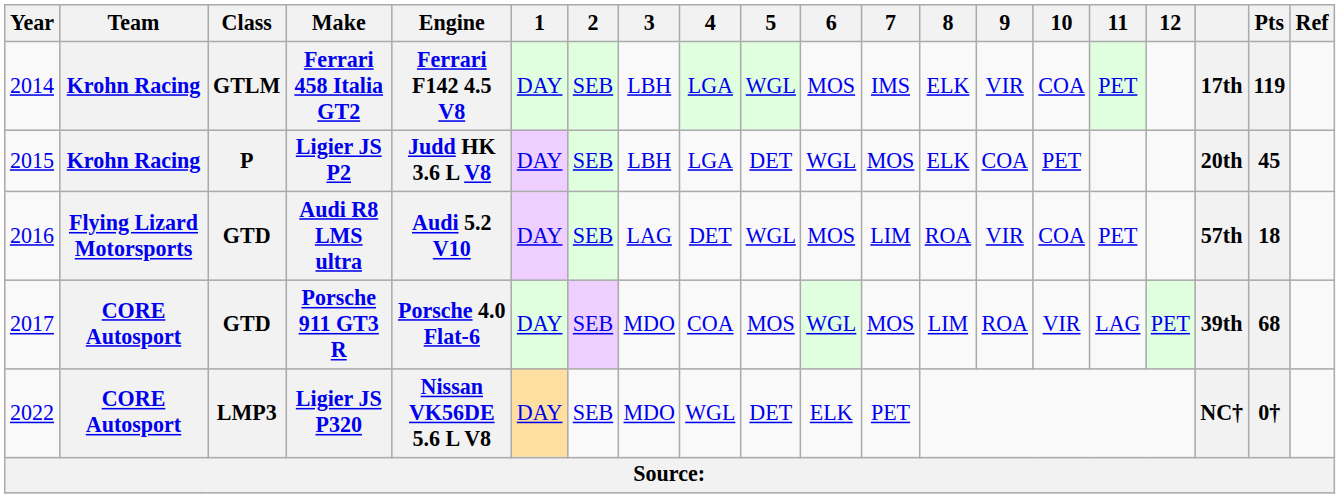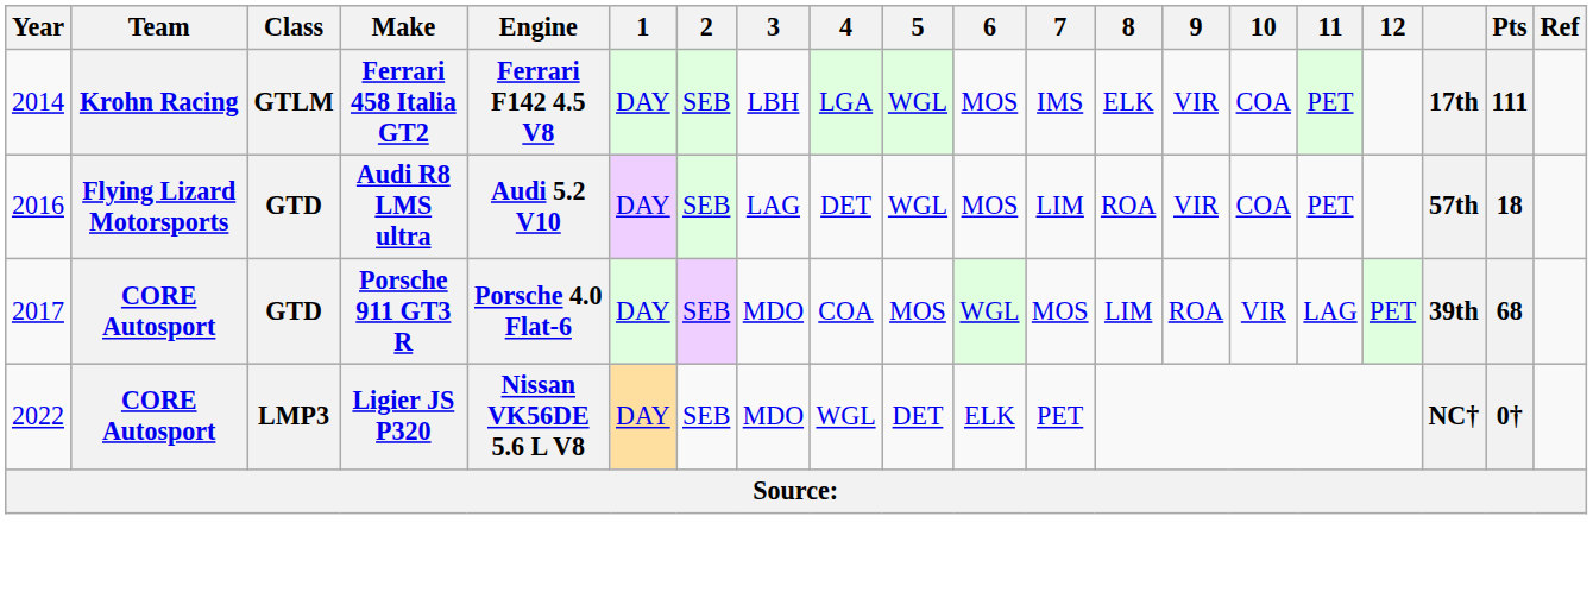 <table class="wikitable" style="text-align:center; font-size:90%">
 <tr>
 <th>Year</th>
 <th>Team</th>
 <th>Class</th>
 <th>Make</th>
 <th>Engine</th>
 <th>1</th>
 <th>2</th>
 <th>3</th>
 <th>4</th>
 <th>5</th>
 <th>6</th>
 <th>7</th>
 <th>8</th>
 <th>9</th>
 <th>10</th>
 <th>11</th>
 <th>12</th>
 <th></th>
 <th>Pts</th>
 <th>Ref</th>
 </tr>
 <tr>
 <td><a href='#'>2014</a></td>
 <th><a href='#'>Krohn Racing</a></th>
 <th>GTLM</th>
 <th><a href='#'>Ferrari 458 Italia GT2</a></th>
 <th><a href='#'>Ferrari</a> F142 4.5 <a href='#'>V8</a></th>
 <td style="background:#DFFFDF;"><a href='#'>DAY</a><br></td>
 <td style="background:#DFFFDF;"><a href='#'>SEB</a><br></td>
 <td><a href='#'>LBH</a></td>
 <td style="background:#DFFFDF;"><a href='#'>LGA</a><br></td>
 <td style="background:#DFFFDF;"><a href='#'>WGL</a><br></td>
 <td><a href='#'>MOS</a></td>
 <td><a href='#'>IMS</a></td>
 <td><a href='#'>ELK</a></td>
 <td><a href='#'>VIR</a></td>
 <td><a href='#'>COA</a></td>
 <td style="background:#DFFFDF;"><a href='#'>PET</a><br></td>
 <td></td>
 <th>17th</th>
-<th>119</th>
-<td></td>
-</tr>
-<tr>
-<td><a href='#'>2015</a></td>
-<th><a href='#'>Krohn Racing</a></th>
-<th>P</th>
-<th><a href='#'>Ligier JS P2</a></th>
-<th><a href='#'>Judd</a> HK 3.6 L <a href='#'>V8</a></th>
-<td style="background:#efcfff;"><a href='#'>DAY</a><br></td>
-<td style="background:#dfffdf;"><a href='#'>SEB</a><br></td>
-<td><a href='#'>LBH</a></td>
-<td><a href='#'>LGA</a></td>
-<td><a href='#'>DET</a></td>
-<td><a href='#'>WGL</a></td>
-<td><a href='#'>MOS</a></td>
-<td><a href='#'>ELK</a></td>
-<td><a href='#'>COA</a></td>
-<td><a href='#'>PET</a></td>
-<td></td>
-<td></td>
-<th>20th</th>
-<th>45</th>
+<th>111</th>
 <td></td>
 </tr>
 <tr>
 <td><a href='#'>2016</a></td>
 <th><a href='#'>Flying Lizard Motorsports</a></th>
 <th>GTD</th>
 <th><a href='#'>Audi R8 LMS ultra</a></th>
 <th><a href='#'>Audi</a> 5.2 <a href='#'>V10</a></th>
 <td style="background:#efcfff;"><a href='#'>DAY</a><br></td>
 <td style="background:#dfffdf;"><a href='#'>SEB</a><br></td>
 <td><a href='#'>LAG</a></td>
 <td><a href='#'>DET</a></td>
 <td><a href='#'>WGL</a></td>
 <td><a href='#'>MOS</a></td>
 <td><a href='#'>LIM</a></td>
 <td><a href='#'>ROA</a></td>
 <td><a href='#'>VIR</a></td>
 <td><a href='#'>COA</a></td>
 <td><a href='#'>PET</a></td>
 <td></td>
 <th>57th</th>
 <th>18</th>
 <td></td>
 </tr>
 <tr>
 <td><a href='#'>2017</a></td>
 <th><a href='#'>CORE Autosport</a></th>
 <th>GTD</th>
 <th><a href='#'>Porsche 911 GT3 R</a></th>
 <th><a href='#'>Porsche</a> 4.0 <a href='#'>Flat-6</a></th>
 <td style="background:#dfffdf;"><a href='#'>DAY</a><br></td>
 <td style="background:#efcfff;"><a href='#'>SEB</a><br></td>
 <td style="background:"><a href='#'>MDO</a><br></td>
 <td><a href='#'>COA</a></td>
 <td style="background:"><a href='#'>MOS</a><br></td>
 <td style="background:#dfffdf;"><a href='#'>WGL</a><br></td>
 <td><a href='#'>MOS</a></td>
 <td><a href='#'>LIM</a></td>
 <td><a href='#'>ROA</a></td>
 <td><a href='#'>VIR</a></td>
 <td><a href='#'>LAG</a></td>
 <td style="background:#dfffdf;"><a href='#'>PET</a><br></td>
 <th>39th</th>
 <th>68</th>
 <td></td>
 </tr>
 <tr>
 <td><a href='#'>2022</a></td>
 <th><a href='#'>CORE Autosport</a></th>
 <th>LMP3</th>
 <th><a href='#'>Ligier JS P320</a></th>
 <th><a href='#'>Nissan VK56DE</a> 5.6 L V8</th>
 <td style="background:#FFDF9F;"><a href='#'>DAY</a><br></td>
 <td style="background:"><a href='#'>SEB</a><br></td>
 <td style="background:"><a href='#'>MDO</a><br></td>
 <td style="background:"><a href='#'>WGL</a></td>
 <td><a href='#'>DET</a></td>
 <td style="background:"><a href='#'>ELK</a><br></td>
 <td style="background:"><a href='#'>PET</a><br></td>
 <td colspan=5></td>
 <th>NC†</th>
 <th>0†</th>
 <td></td>
 </tr>
 <tr>
 <th colspan="20">Source:</th>
 </tr>
 </table>
